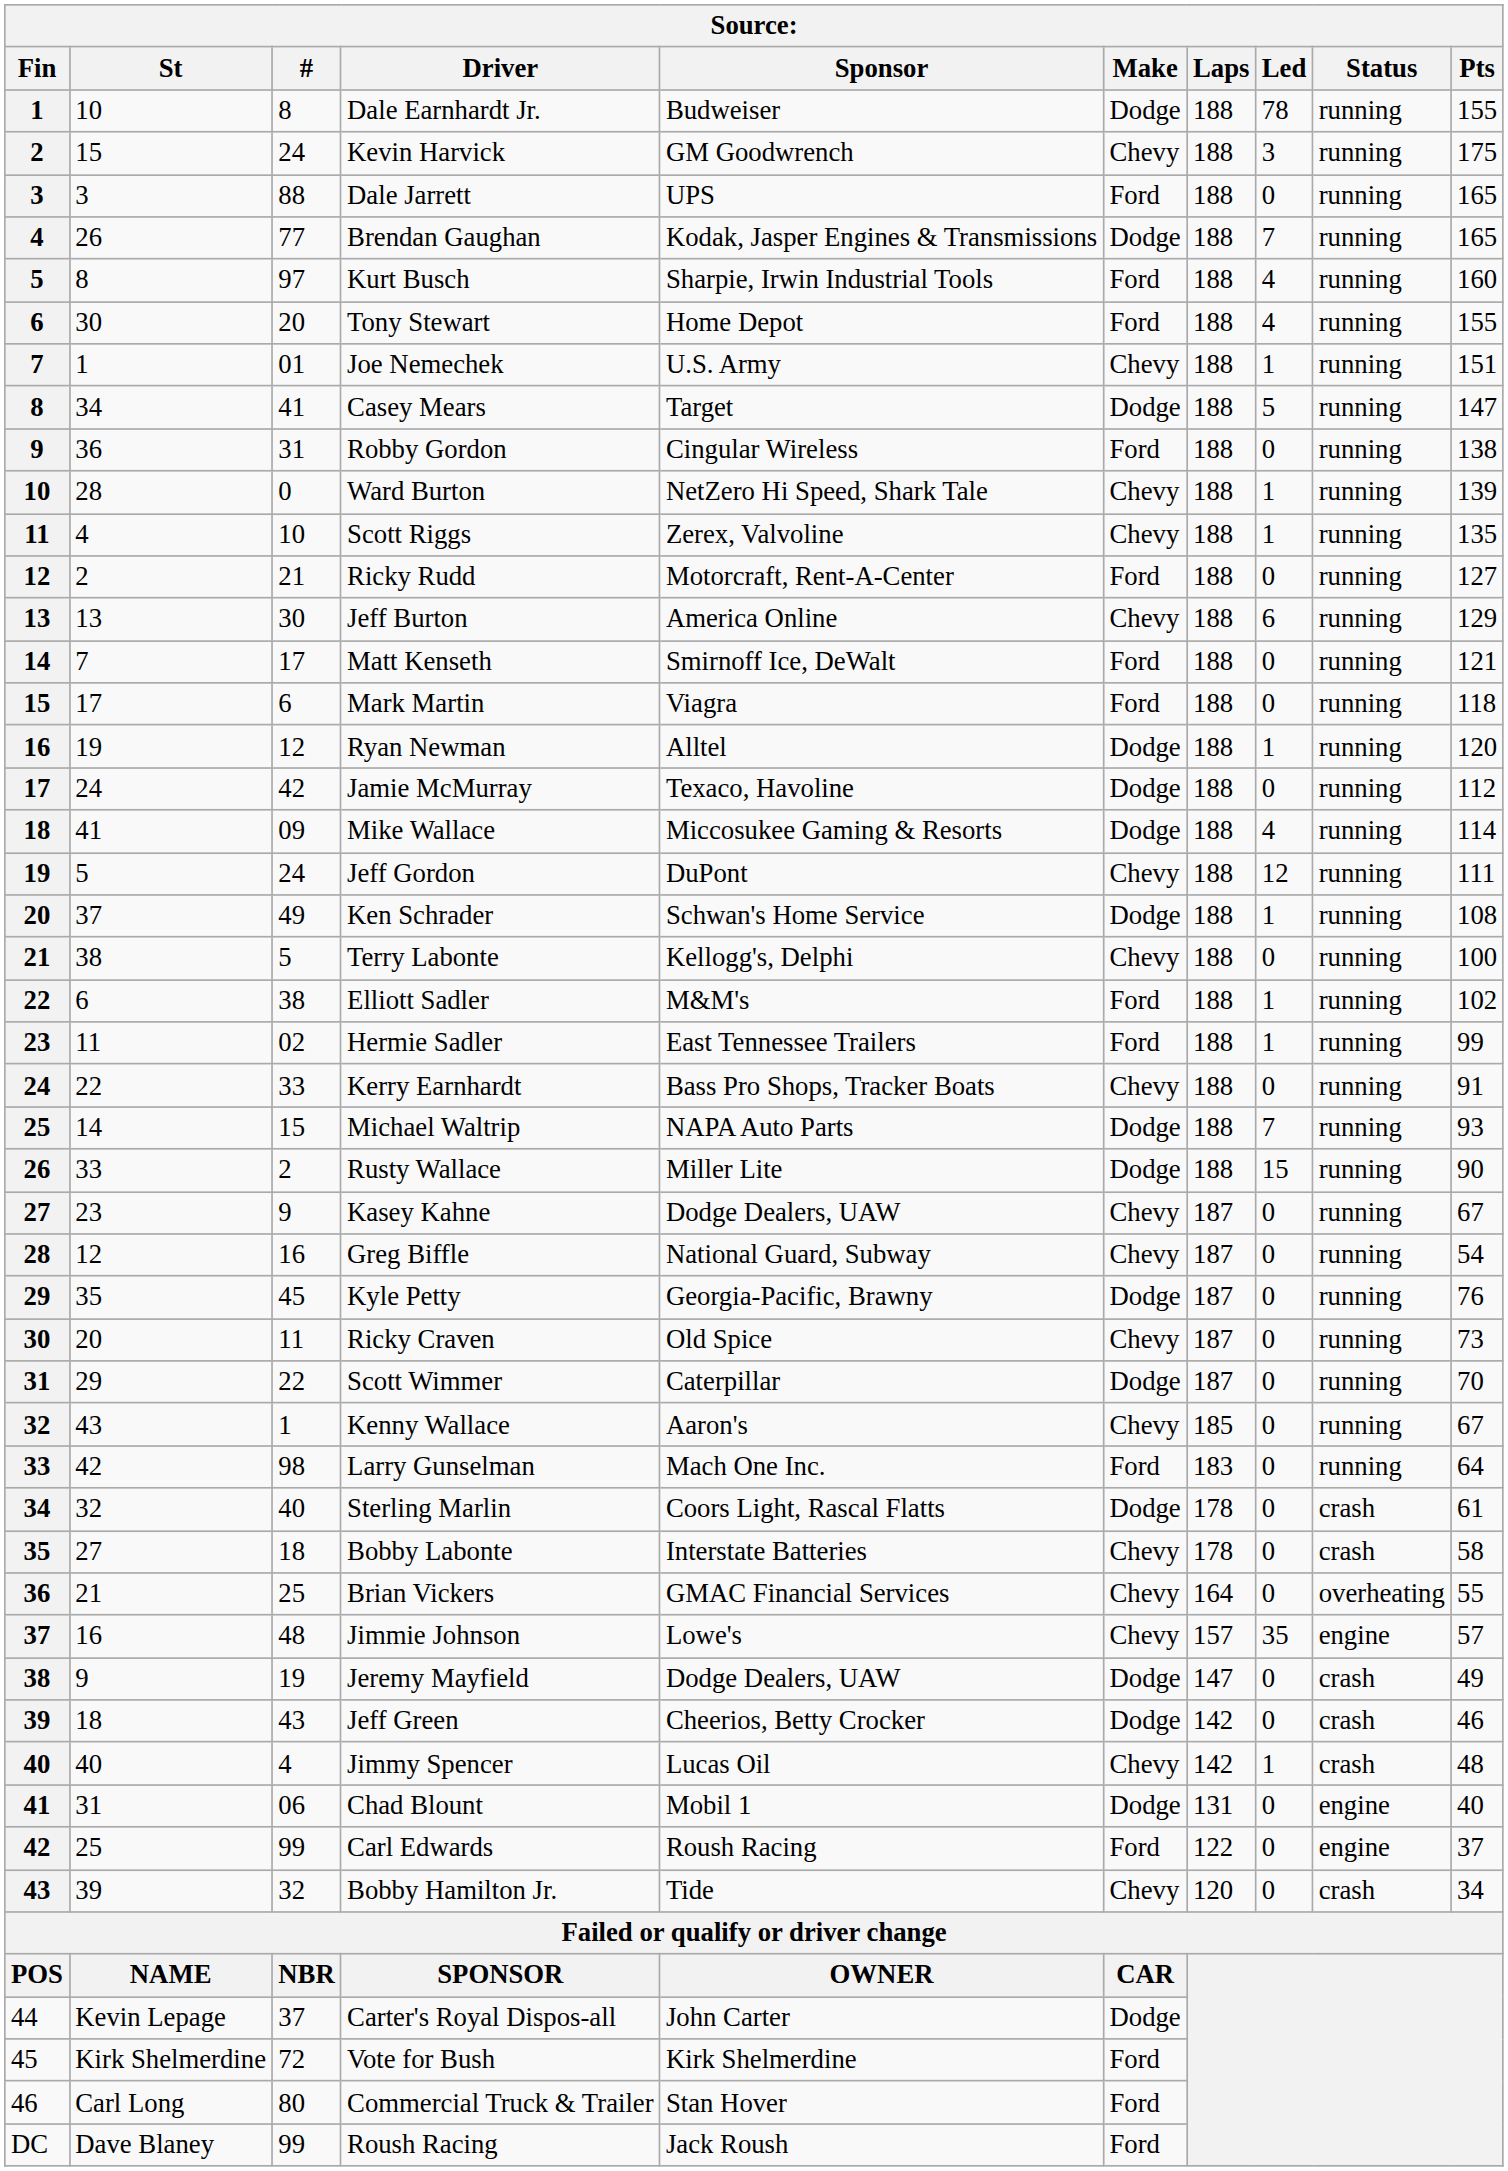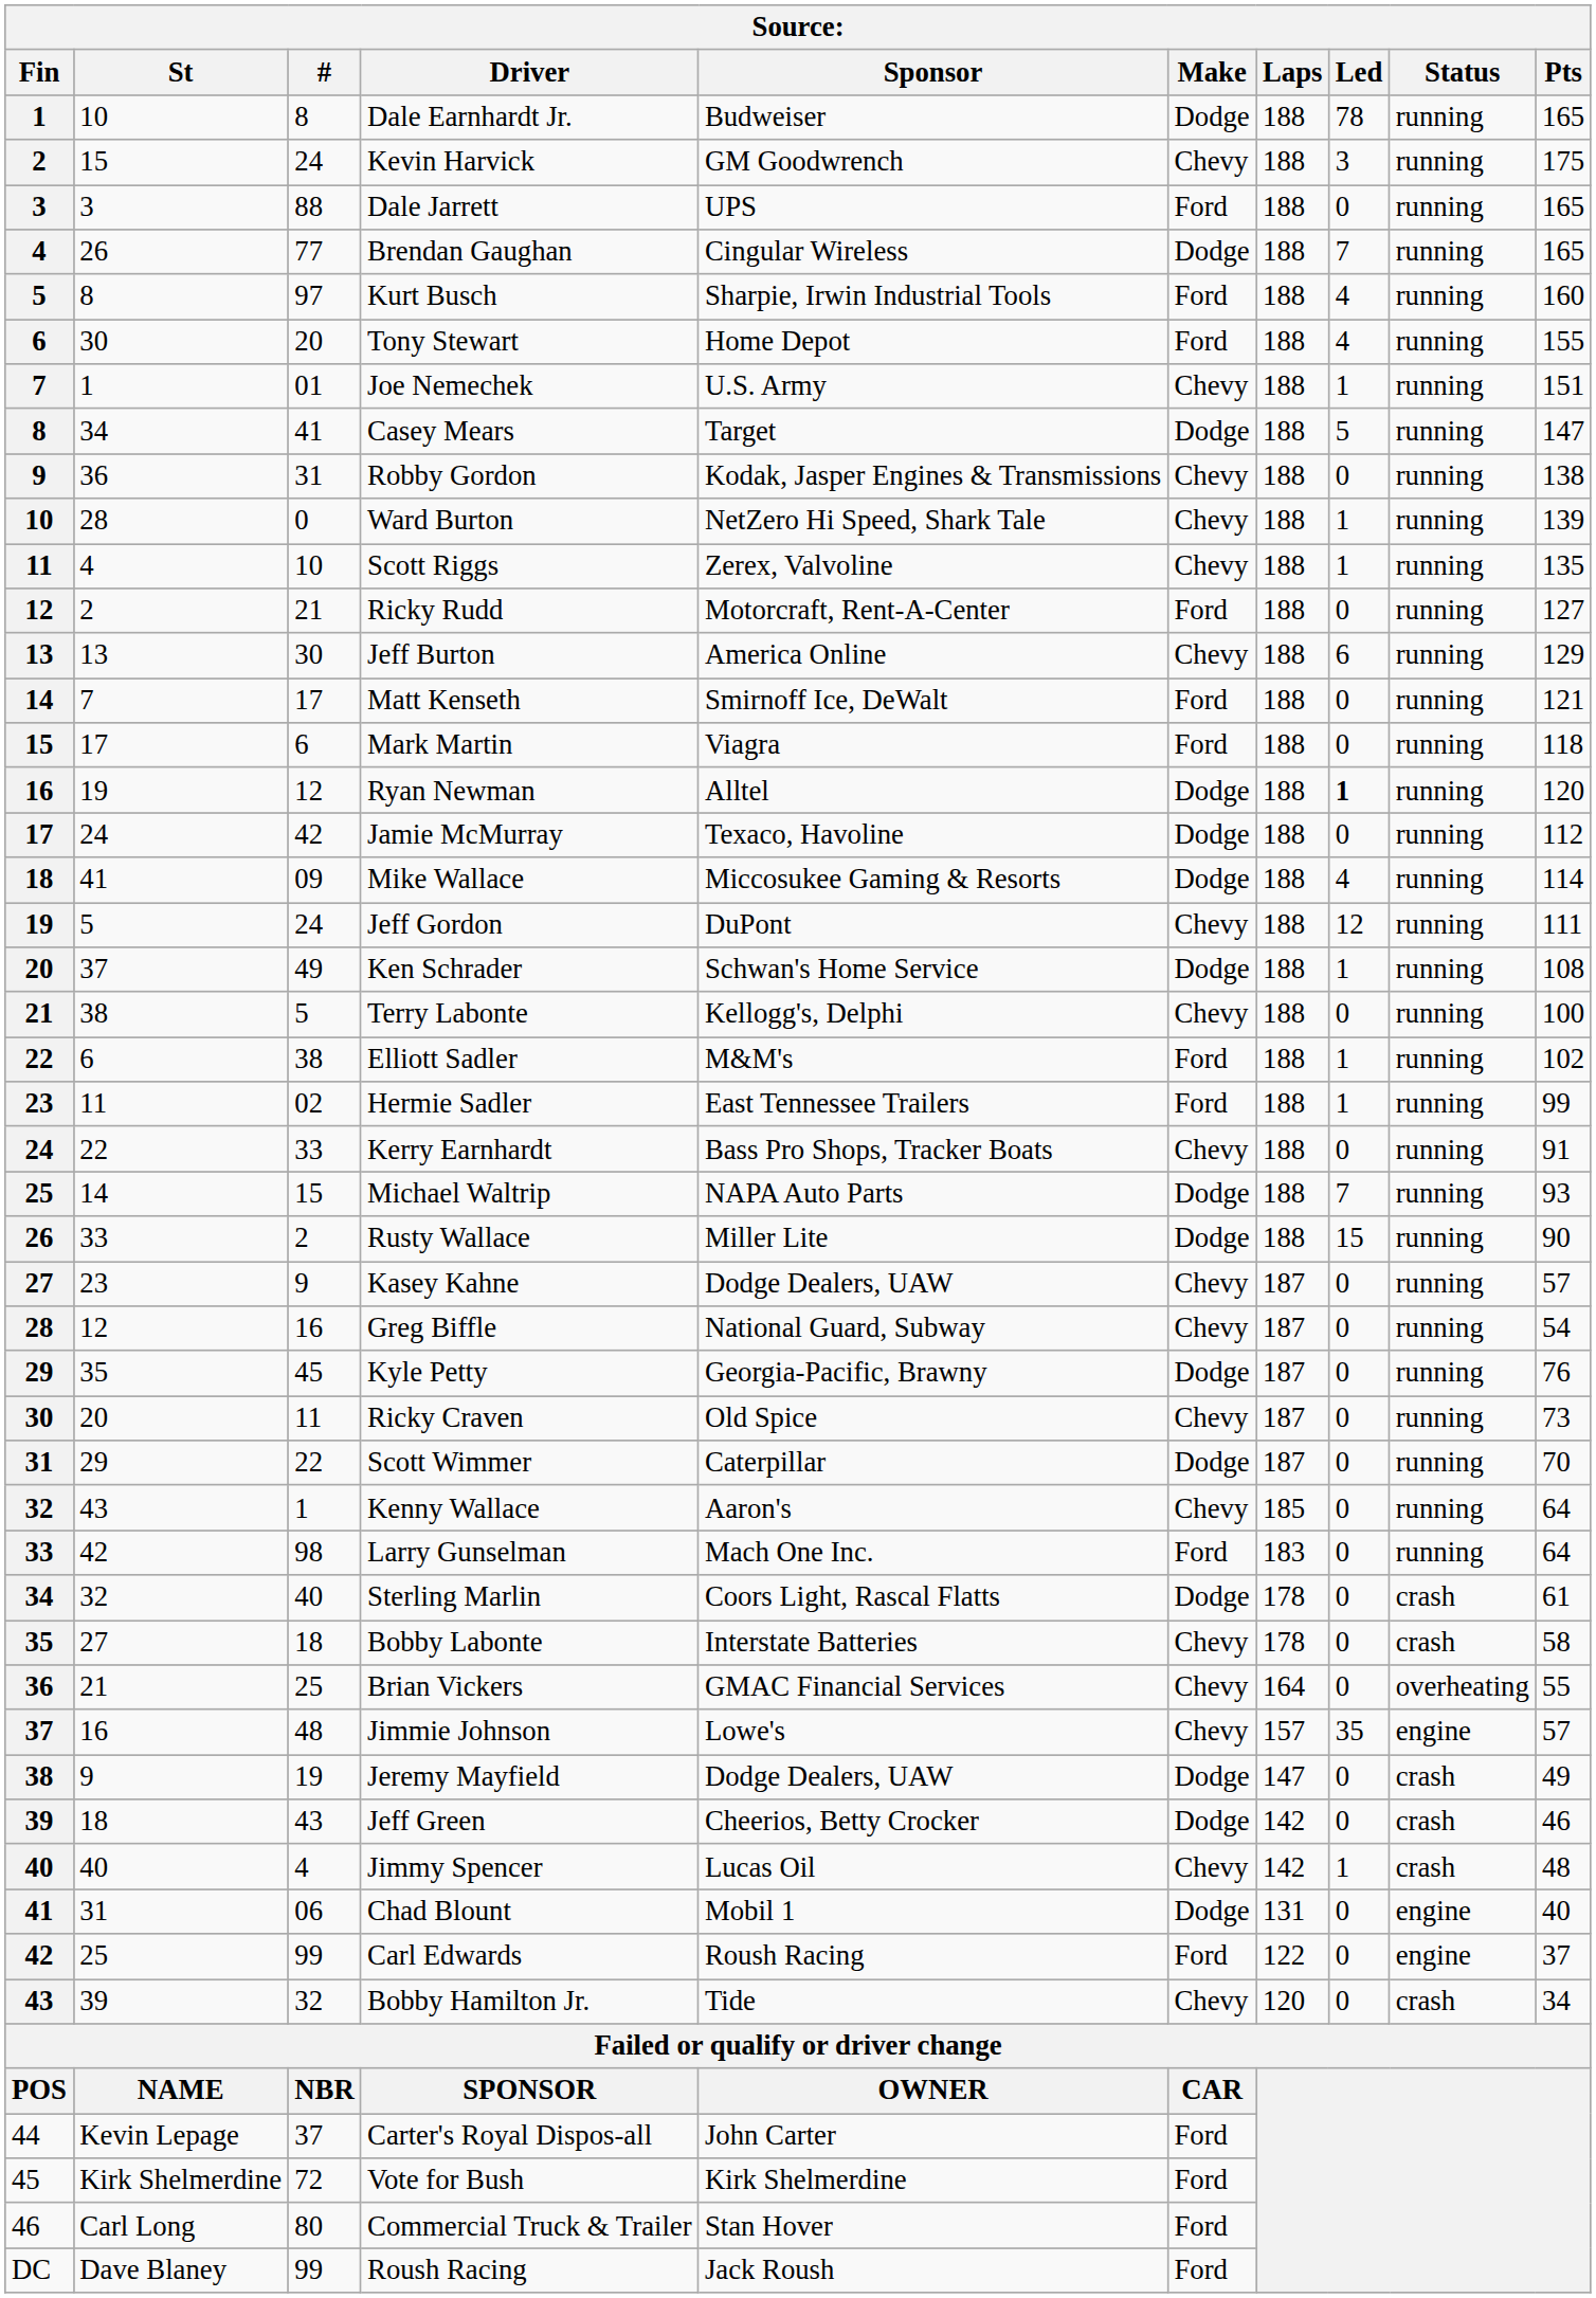 <table class="wikitable sortable">
 <tr>
 <th colspan="10">Source:</th>
 </tr>
 <tr>
 <th>Fin</th>
 <th>St</th>
 <th>#</th>
 <th>Driver</th>
 <th>Sponsor</th>
 <th>Make</th>
 <th>Laps</th>
 <th>Led</th>
 <th>Status</th>
 <th>Pts</th>
 </tr>
 <tr>
 <th>1</th>
 <td>10</td>
 <td>8</td>
 <td>Dale Earnhardt Jr.</td>
 <td>Budweiser</td>
 <td>Dodge</td>
 <td>188</td>
 <td>78</td>
 <td>running</td>
-<td>155</td>
+<td>165</td>
 </tr>
 <tr>
 <th>2</th>
 <td>15</td>
 <td>24</td>
 <td>Kevin Harvick</td>
 <td>GM Goodwrench</td>
 <td>Chevy</td>
 <td>188</td>
 <td>3</td>
 <td>running</td>
 <td>175</td>
 </tr>
 <tr>
 <th>3</th>
 <td>3</td>
 <td>88</td>
 <td>Dale Jarrett</td>
 <td>UPS</td>
 <td>Ford</td>
 <td>188</td>
 <td>0</td>
 <td>running</td>
 <td>165</td>
 </tr>
 <tr>
 <th>4</th>
 <td>26</td>
 <td>77</td>
 <td>Brendan Gaughan</td>
-<td>Kodak, Jasper Engines & Transmissions</td>
+<td>Cingular Wireless</td>
 <td>Dodge</td>
 <td>188</td>
 <td>7</td>
 <td>running</td>
 <td>165</td>
 </tr>
 <tr>
 <th>5</th>
 <td>8</td>
 <td>97</td>
 <td>Kurt Busch</td>
 <td>Sharpie, Irwin Industrial Tools</td>
 <td>Ford</td>
 <td>188</td>
 <td>4</td>
 <td>running</td>
 <td>160</td>
 </tr>
 <tr>
 <th>6</th>
 <td>30</td>
 <td>20</td>
 <td>Tony Stewart</td>
 <td>Home Depot</td>
 <td>Ford</td>
 <td>188</td>
 <td>4</td>
 <td>running</td>
 <td>155</td>
 </tr>
 <tr>
 <th>7</th>
 <td>1</td>
 <td>01</td>
 <td>Joe Nemechek</td>
 <td>U.S. Army</td>
 <td>Chevy</td>
 <td>188</td>
 <td>1</td>
 <td>running</td>
 <td>151</td>
 </tr>
 <tr>
 <th>8</th>
 <td>34</td>
 <td>41</td>
 <td>Casey Mears</td>
 <td>Target</td>
 <td>Dodge</td>
 <td>188</td>
 <td>5</td>
 <td>running</td>
 <td>147</td>
 </tr>
 <tr>
 <th>9</th>
 <td>36</td>
 <td>31</td>
 <td>Robby Gordon</td>
-<td>Cingular Wireless</td>
-<td>Ford</td>
+<td>Kodak, Jasper Engines & Transmissions</td>
+<td>Chevy</td>
 <td>188</td>
 <td>0</td>
 <td>running</td>
 <td>138</td>
 </tr>
 <tr>
 <th>10</th>
 <td>28</td>
 <td>0</td>
 <td>Ward Burton</td>
 <td>NetZero Hi Speed, Shark Tale</td>
 <td>Chevy</td>
 <td>188</td>
 <td>1</td>
 <td>running</td>
 <td>139</td>
 </tr>
 <tr>
 <th>11</th>
 <td>4</td>
 <td>10</td>
 <td>Scott Riggs</td>
 <td>Zerex, Valvoline</td>
 <td>Chevy</td>
 <td>188</td>
 <td>1</td>
 <td>running</td>
 <td>135</td>
 </tr>
 <tr>
 <th>12</th>
 <td>2</td>
 <td>21</td>
 <td>Ricky Rudd</td>
 <td>Motorcraft, Rent-A-Center</td>
 <td>Ford</td>
 <td>188</td>
 <td>0</td>
 <td>running</td>
 <td>127</td>
 </tr>
 <tr>
 <th>13</th>
 <td>13</td>
 <td>30</td>
 <td>Jeff Burton</td>
 <td>America Online</td>
 <td>Chevy</td>
 <td>188</td>
 <td>6</td>
 <td>running</td>
 <td>129</td>
 </tr>
 <tr>
 <th>14</th>
 <td>7</td>
 <td>17</td>
 <td>Matt Kenseth</td>
 <td>Smirnoff Ice, DeWalt</td>
 <td>Ford</td>
 <td>188</td>
 <td>0</td>
 <td>running</td>
 <td>121</td>
 </tr>
 <tr>
 <th>15</th>
 <td>17</td>
 <td>6</td>
 <td>Mark Martin</td>
 <td>Viagra</td>
 <td>Ford</td>
 <td>188</td>
 <td>0</td>
 <td>running</td>
 <td>118</td>
 </tr>
 <tr>
 <th>16</th>
 <td>19</td>
 <td>12</td>
 <td>Ryan Newman</td>
 <td>Alltel</td>
 <td>Dodge</td>
 <td>188</td>
-<td>1</td>
+<td><strong>1</strong></td>
 <td>running</td>
 <td>120</td>
 </tr>
 <tr>
 <th>17</th>
 <td>24</td>
 <td>42</td>
 <td>Jamie McMurray</td>
 <td>Texaco, Havoline</td>
 <td>Dodge</td>
 <td>188</td>
 <td>0</td>
 <td>running</td>
 <td>112</td>
 </tr>
 <tr>
 <th>18</th>
 <td>41</td>
 <td>09</td>
 <td>Mike Wallace</td>
 <td>Miccosukee Gaming & Resorts</td>
 <td>Dodge</td>
 <td>188</td>
 <td>4</td>
 <td>running</td>
 <td>114</td>
 </tr>
 <tr>
 <th>19</th>
 <td>5</td>
 <td>24</td>
 <td>Jeff Gordon</td>
 <td>DuPont</td>
 <td>Chevy</td>
 <td>188</td>
 <td>12</td>
 <td>running</td>
 <td>111</td>
 </tr>
 <tr>
 <th>20</th>
 <td>37</td>
 <td>49</td>
 <td>Ken Schrader</td>
 <td>Schwan's Home Service</td>
 <td>Dodge</td>
 <td>188</td>
 <td>1</td>
 <td>running</td>
 <td>108</td>
 </tr>
 <tr>
 <th>21</th>
 <td>38</td>
 <td>5</td>
 <td>Terry Labonte</td>
 <td>Kellogg's, Delphi</td>
 <td>Chevy</td>
 <td>188</td>
 <td>0</td>
 <td>running</td>
 <td>100</td>
 </tr>
 <tr>
 <th>22</th>
 <td>6</td>
 <td>38</td>
 <td>Elliott Sadler</td>
 <td>M&M's</td>
 <td>Ford</td>
 <td>188</td>
 <td>1</td>
 <td>running</td>
 <td>102</td>
 </tr>
 <tr>
 <th>23</th>
 <td>11</td>
 <td>02</td>
 <td>Hermie Sadler</td>
 <td>East Tennessee Trailers</td>
 <td>Ford</td>
 <td>188</td>
 <td>1</td>
 <td>running</td>
 <td>99</td>
 </tr>
 <tr>
 <th>24</th>
 <td>22</td>
 <td>33</td>
 <td>Kerry Earnhardt</td>
 <td>Bass Pro Shops, Tracker Boats</td>
 <td>Chevy</td>
 <td>188</td>
 <td>0</td>
 <td>running</td>
 <td>91</td>
 </tr>
 <tr>
 <th>25</th>
 <td>14</td>
 <td>15</td>
 <td>Michael Waltrip</td>
 <td>NAPA Auto Parts</td>
 <td>Dodge</td>
 <td>188</td>
 <td>7</td>
 <td>running</td>
 <td>93</td>
 </tr>
 <tr>
 <th>26</th>
 <td>33</td>
 <td>2</td>
 <td>Rusty Wallace</td>
 <td>Miller Lite</td>
 <td>Dodge</td>
 <td>188</td>
 <td>15</td>
 <td>running</td>
 <td>90</td>
 </tr>
 <tr>
 <th>27</th>
 <td>23</td>
 <td>9</td>
 <td>Kasey Kahne</td>
 <td>Dodge Dealers, UAW</td>
 <td>Chevy</td>
 <td>187</td>
 <td>0</td>
 <td>running</td>
-<td>67</td>
+<td>57</td>
 </tr>
 <tr>
 <th>28</th>
 <td>12</td>
 <td>16</td>
 <td>Greg Biffle</td>
 <td>National Guard, Subway</td>
 <td>Chevy</td>
 <td>187</td>
 <td>0</td>
 <td>running</td>
 <td>54</td>
 </tr>
 <tr>
 <th>29</th>
 <td>35</td>
 <td>45</td>
 <td>Kyle Petty</td>
 <td>Georgia-Pacific, Brawny</td>
 <td>Dodge</td>
 <td>187</td>
 <td>0</td>
 <td>running</td>
 <td>76</td>
 </tr>
 <tr>
 <th>30</th>
 <td>20</td>
 <td>11</td>
 <td>Ricky Craven</td>
 <td>Old Spice</td>
 <td>Chevy</td>
 <td>187</td>
 <td>0</td>
 <td>running</td>
 <td>73</td>
 </tr>
 <tr>
 <th>31</th>
 <td>29</td>
 <td>22</td>
 <td>Scott Wimmer</td>
 <td>Caterpillar</td>
 <td>Dodge</td>
 <td>187</td>
 <td>0</td>
 <td>running</td>
 <td>70</td>
 </tr>
 <tr>
 <th>32</th>
 <td>43</td>
 <td>1</td>
 <td>Kenny Wallace</td>
 <td>Aaron's</td>
 <td>Chevy</td>
 <td>185</td>
 <td>0</td>
 <td>running</td>
-<td>67</td>
+<td>64</td>
 </tr>
 <tr>
 <th>33</th>
 <td>42</td>
 <td>98</td>
 <td>Larry Gunselman</td>
 <td>Mach One Inc.</td>
 <td>Ford</td>
 <td>183</td>
 <td>0</td>
 <td>running</td>
 <td>64</td>
 </tr>
 <tr>
 <th>34</th>
 <td>32</td>
 <td>40</td>
 <td>Sterling Marlin</td>
 <td>Coors Light, Rascal Flatts</td>
 <td>Dodge</td>
 <td>178</td>
 <td>0</td>
 <td>crash</td>
 <td>61</td>
 </tr>
 <tr>
 <th>35</th>
 <td>27</td>
 <td>18</td>
 <td>Bobby Labonte</td>
 <td>Interstate Batteries</td>
 <td>Chevy</td>
 <td>178</td>
 <td>0</td>
 <td>crash</td>
 <td>58</td>
 </tr>
 <tr>
 <th>36</th>
 <td>21</td>
 <td>25</td>
 <td>Brian Vickers</td>
 <td>GMAC Financial Services</td>
 <td>Chevy</td>
 <td>164</td>
 <td>0</td>
 <td>overheating</td>
 <td>55</td>
 </tr>
 <tr>
 <th>37</th>
 <td>16</td>
 <td>48</td>
 <td>Jimmie Johnson</td>
 <td>Lowe's</td>
 <td>Chevy</td>
 <td>157</td>
 <td>35</td>
 <td>engine</td>
 <td>57</td>
 </tr>
 <tr>
 <th>38</th>
 <td>9</td>
 <td>19</td>
 <td>Jeremy Mayfield</td>
 <td>Dodge Dealers, UAW</td>
 <td>Dodge</td>
 <td>147</td>
 <td>0</td>
 <td>crash</td>
 <td>49</td>
 </tr>
 <tr>
 <th>39</th>
 <td>18</td>
 <td>43</td>
 <td>Jeff Green</td>
 <td>Cheerios, Betty Crocker</td>
 <td>Dodge</td>
 <td>142</td>
 <td>0</td>
 <td>crash</td>
 <td>46</td>
 </tr>
 <tr>
 <th>40</th>
 <td>40</td>
 <td>4</td>
 <td>Jimmy Spencer</td>
 <td>Lucas Oil</td>
 <td>Chevy</td>
 <td>142</td>
 <td>1</td>
 <td>crash</td>
 <td>48</td>
 </tr>
 <tr>
 <th>41</th>
 <td>31</td>
 <td>06</td>
 <td>Chad Blount</td>
 <td>Mobil 1</td>
 <td>Dodge</td>
 <td>131</td>
 <td>0</td>
 <td>engine</td>
 <td>40</td>
 </tr>
 <tr>
 <th>42</th>
 <td>25</td>
 <td>99</td>
 <td>Carl Edwards</td>
 <td>Roush Racing</td>
 <td>Ford</td>
 <td>122</td>
 <td>0</td>
 <td>engine</td>
 <td>37</td>
 </tr>
 <tr>
 <th>43</th>
 <td>39</td>
 <td>32</td>
 <td>Bobby Hamilton Jr.</td>
 <td>Tide</td>
 <td>Chevy</td>
 <td>120</td>
 <td>0</td>
 <td>crash</td>
 <td>34</td>
 </tr>
 <tr>
 <th colspan="10">Failed or qualify or driver change</th>
 </tr>
 <tr>
 <th>POS</th>
 <th>NAME</th>
 <th>NBR</th>
 <th>SPONSOR</th>
 <th>OWNER</th>
 <th>CAR</th>
 <th colspan="4" rowspan="5"></th>
 </tr>
 <tr>
 <td>44</td>
 <td>Kevin Lepage</td>
 <td>37</td>
 <td>Carter's Royal Dispos-all</td>
 <td>John Carter</td>
-<td>Dodge</td>
+<td>Ford</td>
 </tr>
 <tr>
 <td>45</td>
 <td>Kirk Shelmerdine</td>
 <td>72</td>
 <td>Vote for Bush</td>
 <td>Kirk Shelmerdine</td>
 <td>Ford</td>
 </tr>
 <tr>
 <td>46</td>
 <td>Carl Long</td>
 <td>80</td>
 <td>Commercial Truck & Trailer</td>
 <td>Stan Hover</td>
 <td>Ford</td>
 </tr>
 <tr>
 <td>DC</td>
 <td>Dave Blaney</td>
 <td>99</td>
 <td>Roush Racing</td>
 <td>Jack Roush</td>
 <td>Ford</td>
 </tr>
 </table>
